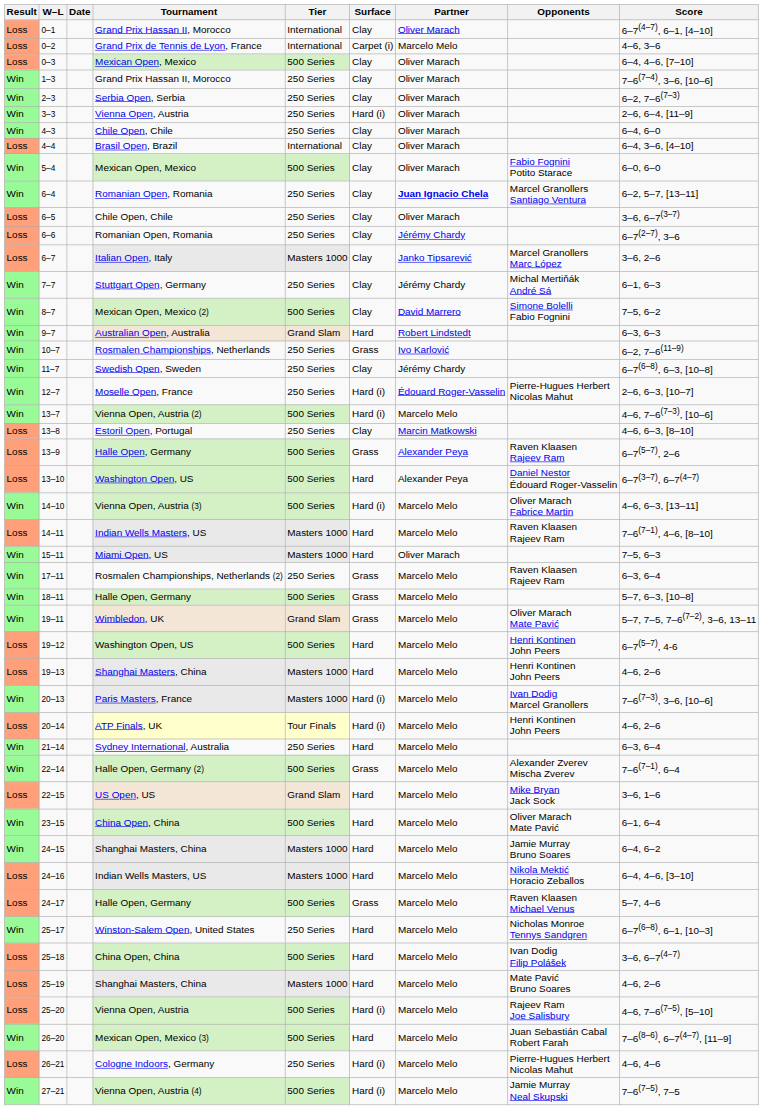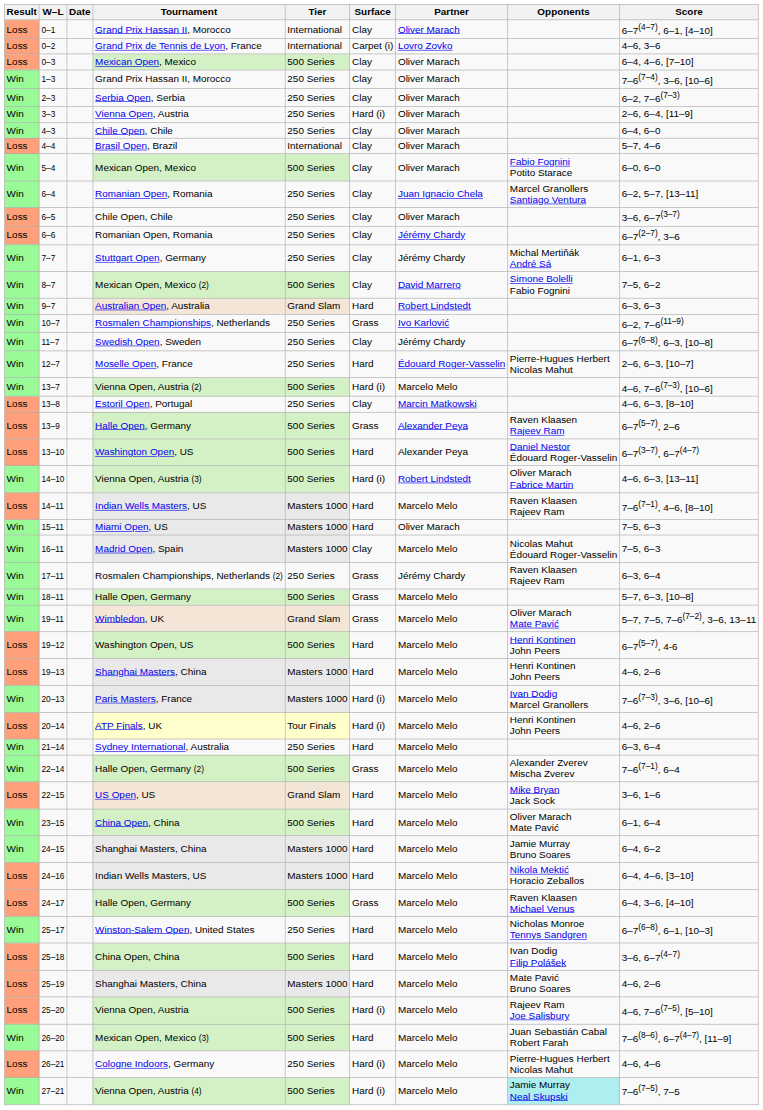 <table class="sortable wikitable">
 <tr>
 <th>Result</th>
 <th class="unsortable">W–L</th>
 <th>Date</th>
 <th>Tournament</th>
 <th>Tier</th>
 <th>Surface</th>
 <th>Partner</th>
 <th>Opponents</th>
 <th class="unsortable">Score</th>
 </tr>
 <tr>
 <td bgcolor=FFA07A>Loss</td>
 <td><small>0–1</small></td>
 <td><a href='#'></a></td>
 <td><a href='#'>Grand Prix Hassan II</a>, Morocco</td>
 <td>International</td>
 <td>Clay</td>
 <td> <a href='#'>Oliver Marach</a></td>
 <td></td>
 <td>6–7<sup>(4–7)</sup>, 6–1, [4–10]</td>
 </tr>
 <tr>
 <td bgcolor=FFA07A>Loss</td>
 <td><small>0–2</small></td>
 <td><a href='#'></a></td>
 <td><a href='#'>Grand Prix de Tennis de Lyon</a>, France</td>
 <td>International</td>
 <td>Carpet (i)</td>
-<td> Marcelo Melo</td>
+<td> <a href='#'>Lovro Zovko</a></td>
 <td></td>
 <td>4–6, 3–6</td>
 </tr>
 <tr>
 <td bgcolor=FFA07A>Loss</td>
 <td><small>0–3</small></td>
 <td><a href='#'></a></td>
 <td style="background:#D4F1C5;"><a href='#'>Mexican Open</a>, Mexico</td>
 <td style="background:#D4F1C5;">500 Series</td>
 <td>Clay</td>
 <td> Oliver Marach</td>
 <td></td>
 <td>6–4, 4–6, [7–10]</td>
 </tr>
 <tr>
 <td bgcolor=98FB98>Win</td>
 <td><small>1–3</small></td>
 <td><a href='#'></a></td>
 <td>Grand Prix Hassan II, Morocco</td>
 <td>250 Series</td>
 <td>Clay</td>
 <td> Oliver Marach</td>
 <td></td>
 <td>7–6<sup>(7–4)</sup>, 3–6, [10–6]</td>
 </tr>
 <tr>
 <td bgcolor=98FB98>Win</td>
 <td><small>2–3</small></td>
 <td><a href='#'></a></td>
 <td><a href='#'>Serbia Open</a>, Serbia</td>
 <td>250 Series</td>
 <td>Clay</td>
 <td> Oliver Marach</td>
 <td></td>
 <td>6–2, 7–6<sup>(7–3)</sup></td>
 </tr>
 <tr>
 <td bgcolor=98FB98>Win</td>
 <td><small>3–3</small></td>
 <td><a href='#'></a></td>
 <td><a href='#'>Vienna Open</a>, Austria</td>
 <td>250 Series</td>
 <td>Hard (i)</td>
 <td> Oliver Marach</td>
 <td></td>
 <td>2–6, 6–4, [11–9]</td>
 </tr>
 <tr>
 <td bgcolor=98FB98>Win</td>
 <td><small>4–3</small></td>
 <td><a href='#'></a></td>
 <td><a href='#'>Chile Open</a>, Chile</td>
 <td>250 Series</td>
 <td>Clay</td>
 <td> Oliver Marach</td>
 <td></td>
 <td>6–4, 6–0</td>
 </tr>
 <tr>
 <td bgcolor=FFA07A>Loss</td>
 <td><small>4–4</small></td>
 <td><a href='#'></a></td>
 <td><a href='#'>Brasil Open</a>, Brazil</td>
 <td>International</td>
 <td>Clay</td>
 <td> Oliver Marach</td>
 <td></td>
-<td>6–4, 3–6, [4–10]</td>
+<td>5–7, 4–6</td>
 </tr>
 <tr>
 <td bgcolor=98FB98>Win</td>
 <td><small>5–4</small></td>
 <td><a href='#'></a></td>
 <td style="background:#D4F1C5;">Mexican Open, Mexico</td>
 <td style="background:#D4F1C5;">500 Series</td>
 <td>Clay</td>
 <td> Oliver Marach</td>
 <td> <a href='#'>Fabio Fognini</a><br> Potito Starace</td>
 <td>6–0, 6–0</td>
 </tr>
 <tr>
 <td bgcolor=98FB98>Win</td>
 <td><small>6–4</small></td>
 <td><a href='#'></a></td>
 <td><a href='#'>Romanian Open</a>, Romania</td>
 <td>250 Series</td>
 <td>Clay</td>
-<td><strong> <a href='#'>Juan Ignacio Chela</a></strong></td>
+<td> <a href='#'>Juan Ignacio Chela</a></td>
 <td> Marcel Granollers<br> <a href='#'>Santiago Ventura</a></td>
 <td>6–2, 5–7, [13–11]</td>
 </tr>
 <tr>
 <td bgcolor=FFA07A>Loss</td>
 <td><small>6–5</small></td>
 <td><a href='#'></a></td>
 <td>Chile Open, Chile</td>
 <td>250 Series</td>
 <td>Clay</td>
 <td> Oliver Marach</td>
 <td></td>
 <td>3–6, 6–7<sup>(3–7)</sup></td>
 </tr>
 <tr>
 <td bgcolor=FFA07A>Loss</td>
 <td><small>6–6</small></td>
 <td><a href='#'></a></td>
 <td>Romanian Open, Romania</td>
 <td>250 Series</td>
 <td>Clay</td>
 <td> <a href='#'>Jérémy Chardy</a></td>
 <td></td>
 <td>6–7<sup>(2–7)</sup>, 3–6</td>
-</tr>
-<tr>
-<td bgcolor=FFA07A>Loss</td>
-<td><small>6–7</small></td>
-<td><a href='#'></a></td>
-<td style="background:#E9E9E9;"><a href='#'>Italian Open</a>, Italy</td>
-<td style="background:#E9E9E9;">Masters 1000</td>
-<td>Clay</td>
-<td> <a href='#'>Janko Tipsarević</a></td>
-<td> Marcel Granollers<br> <a href='#'>Marc López</a></td>
-<td>3–6, 2–6</td>
 </tr>
 <tr>
 <td bgcolor=98FB98>Win</td>
 <td><small>7–7</small></td>
 <td><a href='#'></a></td>
 <td><a href='#'>Stuttgart Open</a>, Germany</td>
 <td>250 Series</td>
 <td>Clay</td>
 <td> Jérémy Chardy</td>
 <td> Michal Mertiňák<br> <a href='#'>André Sá</a></td>
 <td>6–1, 6–3</td>
 </tr>
 <tr>
 <td bgcolor=98FB98>Win</td>
 <td><small>8–7</small></td>
 <td><a href='#'></a></td>
 <td style="background:#D4F1C5;">Mexican Open, Mexico <small>(2)</small></td>
 <td style="background:#D4F1C5;">500 Series</td>
 <td>Clay</td>
 <td> <a href='#'>David Marrero</a></td>
 <td> <a href='#'>Simone Bolelli</a><br> Fabio Fognini</td>
 <td>7–5, 6–2</td>
 </tr>
 <tr>
 <td bgcolor=98FB98>Win</td>
 <td><small>9–7</small></td>
 <td><a href='#'></a></td>
 <td style="background:#F3E6D7;"><a href='#'>Australian Open</a>, Australia</td>
 <td style="background:#F3E6D7;">Grand Slam</td>
 <td>Hard</td>
 <td> <a href='#'>Robert Lindstedt</a></td>
 <td></td>
 <td>6–3, 6–3</td>
 </tr>
 <tr>
 <td bgcolor=98FB98>Win</td>
 <td><small>10–7</small></td>
 <td><a href='#'></a></td>
 <td><a href='#'>Rosmalen Championships</a>, Netherlands</td>
 <td>250 Series</td>
 <td>Grass</td>
 <td> <a href='#'>Ivo Karlović</a></td>
 <td></td>
 <td>6–2, 7–6<sup>(11–9)</sup></td>
 </tr>
 <tr>
 <td bgcolor=98FB98>Win</td>
 <td><small>11–7</small></td>
 <td><a href='#'></a></td>
 <td><a href='#'>Swedish Open</a>, Sweden</td>
 <td>250 Series</td>
 <td>Clay</td>
 <td> Jérémy Chardy</td>
 <td></td>
 <td>6–7<sup>(6–8)</sup>, 6–3, [10–8]</td>
 </tr>
 <tr>
 <td bgcolor=98FB98>Win</td>
 <td><small>12–7</small></td>
 <td><a href='#'></a></td>
 <td><a href='#'>Moselle Open</a>, France</td>
 <td>250 Series</td>
-<td>Hard (i)</td>
+<td>Hard</td>
 <td> <a href='#'>Édouard Roger-Vasselin</a></td>
 <td> Pierre-Hugues Herbert<br> Nicolas Mahut</td>
 <td>2–6, 6–3, [10–7]</td>
 </tr>
 <tr>
 <td bgcolor=98FB98>Win</td>
 <td><small>13–7</small></td>
 <td><a href='#'></a></td>
 <td style="background:#D4F1C5;">Vienna Open, Austria <small>(2)</small></td>
 <td style="background:#D4F1C5;">500 Series</td>
 <td>Hard (i)</td>
 <td> Marcelo Melo</td>
 <td></td>
 <td>4–6, 7–6<sup>(7–3)</sup>, [10–6]</td>
 </tr>
 <tr>
 <td bgcolor=FFA07A>Loss</td>
 <td><small>13–8</small></td>
 <td><a href='#'></a></td>
 <td><a href='#'>Estoril Open</a>, Portugal</td>
 <td>250 Series</td>
 <td>Clay</td>
 <td> <a href='#'>Marcin Matkowski</a></td>
 <td></td>
 <td>4–6, 6–3, [8–10]</td>
 </tr>
 <tr>
 <td bgcolor=FFA07A>Loss</td>
 <td><small>13–9</small></td>
 <td><a href='#'></a></td>
 <td style="background:#D4F1C5;"><a href='#'>Halle Open</a>, Germany</td>
 <td style="background:#D4F1C5;">500 Series</td>
 <td>Grass</td>
 <td> <a href='#'>Alexander Peya</a></td>
 <td> Raven Klaasen<br> <a href='#'>Rajeev Ram</a></td>
 <td>6–7<sup>(5–7)</sup>, 2–6</td>
 </tr>
 <tr>
 <td bgcolor=FFA07A>Loss</td>
 <td><small>13–10</small></td>
 <td><a href='#'></a></td>
 <td style="background:#D4F1C5;"><a href='#'>Washington Open</a>, US</td>
 <td style="background:#D4F1C5;">500 Series</td>
 <td>Hard</td>
 <td> Alexander Peya</td>
 <td> <a href='#'>Daniel Nestor</a><br> Édouard Roger-Vasselin</td>
 <td>6–7<sup>(3–7)</sup>, 6–7<sup>(4–7)</sup></td>
 </tr>
 <tr>
 <td bgcolor=98FB98>Win</td>
 <td><small>14–10</small></td>
 <td><a href='#'></a></td>
 <td style="background:#D4F1C5;">Vienna Open, Austria <small>(3)</small></td>
 <td style="background:#D4F1C5;">500 Series</td>
 <td>Hard (i)</td>
-<td> Marcelo Melo</td>
+<td> <a href='#'>Robert Lindstedt</a></td>
 <td> Oliver Marach<br> <a href='#'>Fabrice Martin</a></td>
 <td>4–6, 6–3, [13–11]</td>
 </tr>
 <tr>
 <td bgcolor=FFA07A>Loss</td>
 <td><small>14–11</small></td>
 <td><a href='#'></a></td>
 <td style="background:#E9E9E9;"><a href='#'>Indian Wells Masters</a>, US</td>
 <td style="background:#E9E9E9;">Masters 1000</td>
 <td>Hard</td>
 <td> Marcelo Melo</td>
 <td> Raven Klaasen<br> Rajeev Ram</td>
 <td>7–6<sup>(7–1)</sup>, 4–6, [8–10]</td>
 </tr>
 <tr>
 <td bgcolor=98FB98>Win</td>
 <td><small>15–11</small></td>
 <td><a href='#'></a></td>
 <td style="background:#E9E9E9;"><a href='#'>Miami Open</a>, US</td>
 <td style="background:#E9E9E9;">Masters 1000</td>
 <td>Hard</td>
 <td> Oliver Marach</td>
 <td></td>
 <td>7–5, 6–3</td>
 </tr>
 <tr>
 <td bgcolor=98FB98>Win</td>
+<td><small>16–11</small></td>
+<td><a href='#'></a></td>
+<td style="background:#E9E9E9;"><a href='#'>Madrid Open</a>, Spain</td>
+<td style="background:#E9E9E9;">Masters 1000</td>
+<td>Clay</td>
+<td> Marcelo Melo</td>
+<td> Nicolas Mahut<br> Édouard Roger-Vasselin</td>
+<td>7–5, 6–3</td>
+</tr>
+<tr>
+<td bgcolor=98FB98>Win</td>
 <td><small>17–11</small></td>
 <td><a href='#'></a></td>
 <td>Rosmalen Championships, Netherlands <small>(2)</small></td>
 <td>250 Series</td>
 <td>Grass</td>
-<td> Marcelo Melo</td>
+<td> Jérémy Chardy</td>
 <td> Raven Klaasen<br> Rajeev Ram</td>
 <td>6–3, 6–4</td>
 </tr>
 <tr>
 <td bgcolor=98FB98>Win</td>
 <td><small>18–11</small></td>
 <td><a href='#'></a></td>
 <td style="background:#D4F1C5;">Halle Open, Germany</td>
 <td style="background:#D4F1C5;">500 Series</td>
 <td>Grass</td>
 <td> Marcelo Melo</td>
 <td></td>
 <td>5–7, 6–3, [10–8]</td>
 </tr>
 <tr>
 <td bgcolor=98FB98>Win</td>
 <td><small>19–11</small></td>
 <td><a href='#'></a></td>
 <td style="background:#F3E6D7;"><a href='#'>Wimbledon</a>, UK</td>
 <td style="background:#F3E6D7;">Grand Slam</td>
 <td>Grass</td>
 <td> Marcelo Melo</td>
 <td> Oliver Marach<br> <a href='#'>Mate Pavić</a></td>
 <td>5–7, 7–5, 7–6<sup>(7–2)</sup>, 3–6, 13–11</td>
 </tr>
 <tr>
 <td bgcolor=FFA07A>Loss</td>
 <td><small>19–12</small></td>
 <td><a href='#'></a></td>
 <td style="background:#D4F1C5;">Washington Open, US</td>
 <td style="background:#D4F1C5;">500 Series</td>
 <td>Hard</td>
 <td> Marcelo Melo</td>
 <td> <a href='#'>Henri Kontinen</a><br> John Peers</td>
 <td>6–7<sup>(5–7)</sup>, 4-6</td>
 </tr>
 <tr>
 <td bgcolor=FFA07A>Loss</td>
 <td><small>19–13</small></td>
 <td><a href='#'></a></td>
 <td style="background:#E9E9E9;"><a href='#'>Shanghai Masters</a>, China</td>
 <td style="background:#E9E9E9;">Masters 1000</td>
 <td>Hard</td>
 <td> Marcelo Melo</td>
 <td> Henri Kontinen<br> John Peers</td>
 <td>4–6, 2–6</td>
 </tr>
 <tr>
 <td bgcolor=98FB98>Win</td>
 <td><small>20–13</small></td>
 <td><a href='#'></a></td>
 <td style="background:#E9E9E9;"><a href='#'>Paris Masters</a>, France</td>
 <td style="background:#E9E9E9;">Masters 1000</td>
 <td>Hard (i)</td>
 <td> Marcelo Melo</td>
 <td> <a href='#'>Ivan Dodig</a><br> Marcel Granollers</td>
 <td>7–6<sup>(7–3)</sup>, 3–6, [10–6]</td>
 </tr>
 <tr>
 <td bgcolor=FFA07A>Loss</td>
 <td><small>20–14</small></td>
 <td><a href='#'></a></td>
 <td style="background:#ffffcc;"><a href='#'>ATP Finals</a>, UK</td>
 <td style="background:#ffffcc;">Tour Finals</td>
 <td>Hard (i)</td>
 <td> Marcelo Melo</td>
 <td> Henri Kontinen<br> John Peers</td>
 <td>4–6, 2–6</td>
 </tr>
 <tr>
 <td bgcolor=98FB98>Win</td>
 <td><small>21–14</small></td>
 <td><a href='#'></a></td>
 <td><a href='#'>Sydney International</a>, Australia</td>
 <td>250 Series</td>
 <td>Hard</td>
 <td> Marcelo Melo</td>
 <td></td>
 <td>6–3, 6–4</td>
 </tr>
 <tr>
 <td bgcolor=98FB98>Win</td>
 <td><small>22–14</small></td>
 <td><a href='#'></a></td>
 <td style="background:#D4F1C5;">Halle Open, Germany <small>(2)</small></td>
 <td style="background:#D4F1C5;">500 Series</td>
 <td>Grass</td>
 <td> Marcelo Melo</td>
 <td> Alexander Zverev<br> Mischa Zverev</td>
 <td>7–6<sup>(7–1)</sup>, 6–4</td>
 </tr>
 <tr>
 <td bgcolor=FFA07A>Loss</td>
 <td><small>22–15</small></td>
 <td><a href='#'></a></td>
 <td style="background:#F3E6D7;"><a href='#'>US Open</a>, US</td>
 <td style="background:#F3E6D7;">Grand Slam</td>
 <td>Hard</td>
 <td> Marcelo Melo</td>
 <td> <a href='#'>Mike Bryan</a><br> Jack Sock</td>
 <td>3–6, 1–6</td>
 </tr>
 <tr>
 <td bgcolor=98FB98>Win</td>
 <td><small>23–15</small></td>
 <td><a href='#'></a></td>
 <td style="background:#D4F1C5;"><a href='#'>China Open</a>, China</td>
 <td style="background:#D4F1C5;">500 Series</td>
 <td>Hard</td>
 <td> Marcelo Melo</td>
 <td> Oliver Marach<br> Mate Pavić</td>
 <td>6–1, 6–4</td>
 </tr>
 <tr>
 <td bgcolor=98FB98>Win</td>
 <td><small>24–15</small></td>
 <td><a href='#'></a></td>
 <td style="background:#E9E9E9;">Shanghai Masters, China</td>
 <td style="background:#E9E9E9;">Masters 1000</td>
 <td>Hard</td>
 <td> Marcelo Melo</td>
 <td> Jamie Murray<br> Bruno Soares</td>
 <td>6–4, 6–2</td>
 </tr>
 <tr>
 <td bgcolor=FFA07A>Loss</td>
 <td><small>24–16</small></td>
 <td><a href='#'></a></td>
 <td style="background:#E9E9E9;">Indian Wells Masters, US</td>
 <td style="background:#E9E9E9;">Masters 1000</td>
 <td>Hard</td>
 <td> Marcelo Melo</td>
 <td> <a href='#'>Nikola Mektić</a><br> Horacio Zeballos</td>
 <td>6–4, 4–6, [3–10]</td>
 </tr>
 <tr>
 <td bgcolor=FFA07A>Loss</td>
 <td><small>24–17</small></td>
 <td><a href='#'></a></td>
 <td style="background:#D4F1C5;">Halle Open, Germany</td>
 <td style="background:#D4F1C5;">500 Series</td>
 <td>Grass</td>
 <td> Marcelo Melo</td>
 <td> Raven Klaasen<br> <a href='#'>Michael Venus</a></td>
-<td>5–7, 4–6</td>
+<td>6–4, 3–6, [4–10]</td>
 </tr>
 <tr>
 <td bgcolor=98FB98>Win</td>
 <td><small>25–17</small></td>
 <td><a href='#'></a></td>
 <td><a href='#'>Winston-Salem Open</a>, United States</td>
 <td>250 Series</td>
 <td>Hard</td>
 <td> Marcelo Melo</td>
 <td> Nicholas Monroe<br> <a href='#'>Tennys Sandgren</a></td>
 <td>6–7<sup>(6–8)</sup>, 6–1, [10–3]</td>
 </tr>
 <tr>
 <td bgcolor=FFA07A>Loss</td>
 <td><small>25–18</small></td>
 <td><a href='#'></a></td>
 <td style="background:#D4F1C5;">China Open, China</td>
 <td style="background:#D4F1C5;">500 Series</td>
 <td>Hard</td>
 <td> Marcelo Melo</td>
 <td> Ivan Dodig<br> <a href='#'>Filip Polášek</a></td>
 <td>3–6, 6–7<sup>(4−7)</sup></td>
 </tr>
 <tr>
 <td bgcolor=FFA07A>Loss</td>
 <td><small>25–19</small></td>
 <td><a href='#'></a></td>
 <td style="background:#E9E9E9;">Shanghai Masters, China</td>
 <td style="background:#E9E9E9;">Masters 1000</td>
 <td>Hard</td>
 <td> Marcelo Melo</td>
 <td> Mate Pavić<br> Bruno Soares</td>
 <td>4–6, 2–6</td>
 </tr>
 <tr>
 <td bgcolor=FFA07A>Loss</td>
 <td><small>25–20</small></td>
 <td><a href='#'></a></td>
 <td style="background:#d4f1c5;">Vienna Open, Austria</td>
 <td style="background:#d4f1c5;">500 Series</td>
 <td>Hard (i)</td>
 <td> Marcelo Melo</td>
 <td> Rajeev Ram<br> <a href='#'>Joe Salisbury</a></td>
 <td>4–6, 7–6<sup>(7–5)</sup>, [5–10]</td>
 </tr>
 <tr>
 <td bgcolor=98FB98>Win</td>
 <td><small>26–20</small></td>
 <td><a href='#'></a></td>
 <td style="background:#D4F1C5;">Mexican Open, Mexico <small>(3)</small></td>
 <td style="background:#D4F1C5;">500 Series</td>
 <td>Hard</td>
 <td> Marcelo Melo</td>
 <td> Juan Sebastián Cabal<br> Robert Farah</td>
 <td>7–6<sup>(8–6)</sup>, 6–7<sup>(4–7)</sup>, [11–9]</td>
 </tr>
 <tr>
 <td bgcolor=FFA07A>Loss</td>
 <td><small>26–21</small></td>
 <td><a href='#'></a></td>
 <td><a href='#'>Cologne Indoors</a>, Germany</td>
 <td>250 Series</td>
 <td>Hard (i)</td>
 <td> Marcelo Melo</td>
 <td> Pierre-Hugues Herbert<br> Nicolas Mahut</td>
 <td>4–6, 4–6</td>
 </tr>
 <tr>
 <td bgcolor=98FB98>Win</td>
 <td><small>27–21</small></td>
 <td><a href='#'></a></td>
 <td style="background:#d4f1c5;">Vienna Open, Austria <small>(4)</small></td>
 <td style="background:#d4f1c5;">500 Series</td>
 <td>Hard (i)</td>
 <td> Marcelo Melo</td>
-<td> Jamie Murray<br> <a href='#'>Neal Skupski</a></td>
+<td style="background: paleturquoise;"> Jamie Murray<br> <a href='#'>Neal Skupski</a></td>
 <td>7–6<sup>(7–5)</sup>, 7–5</td>
 </tr>
 </table>
